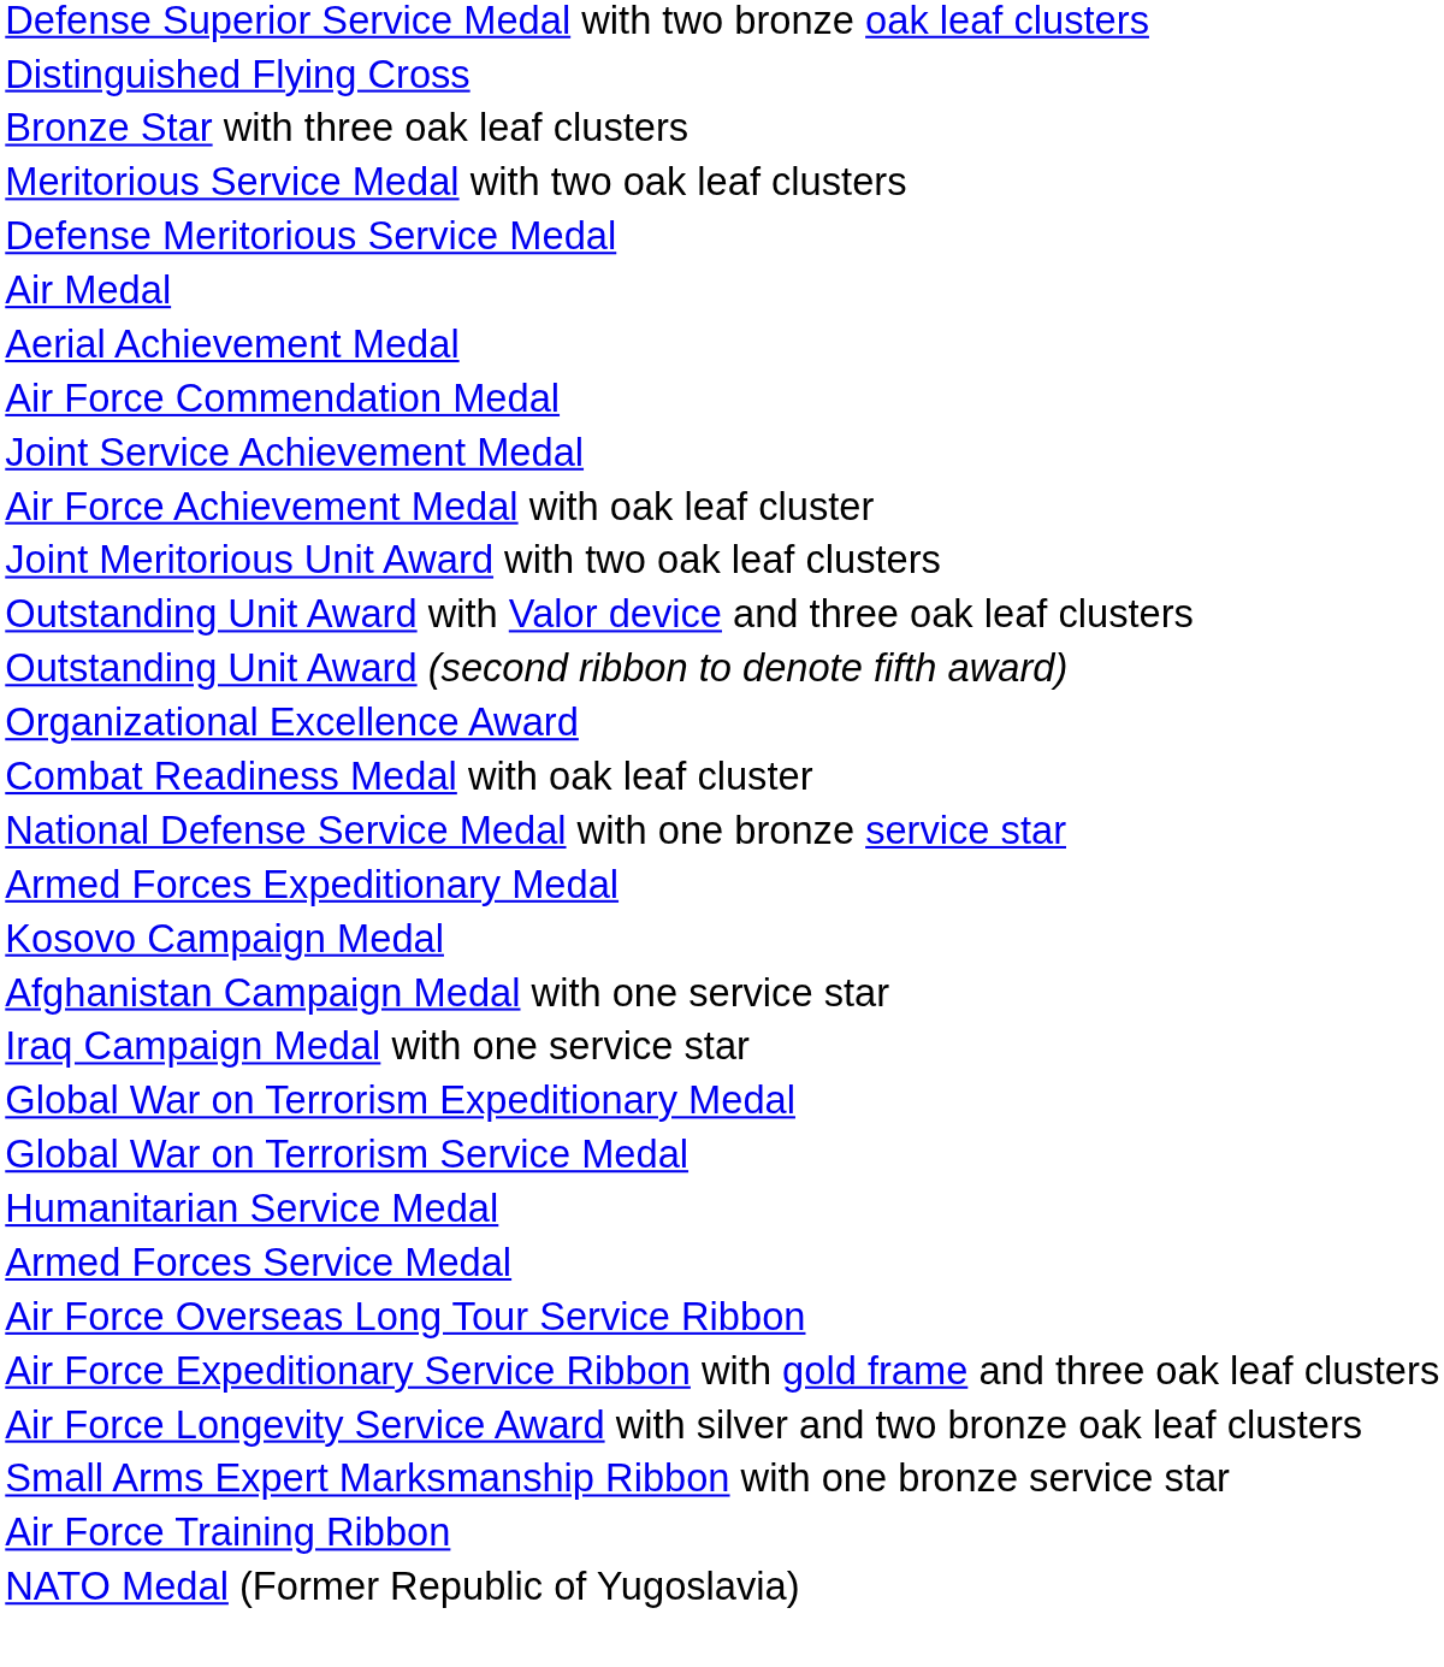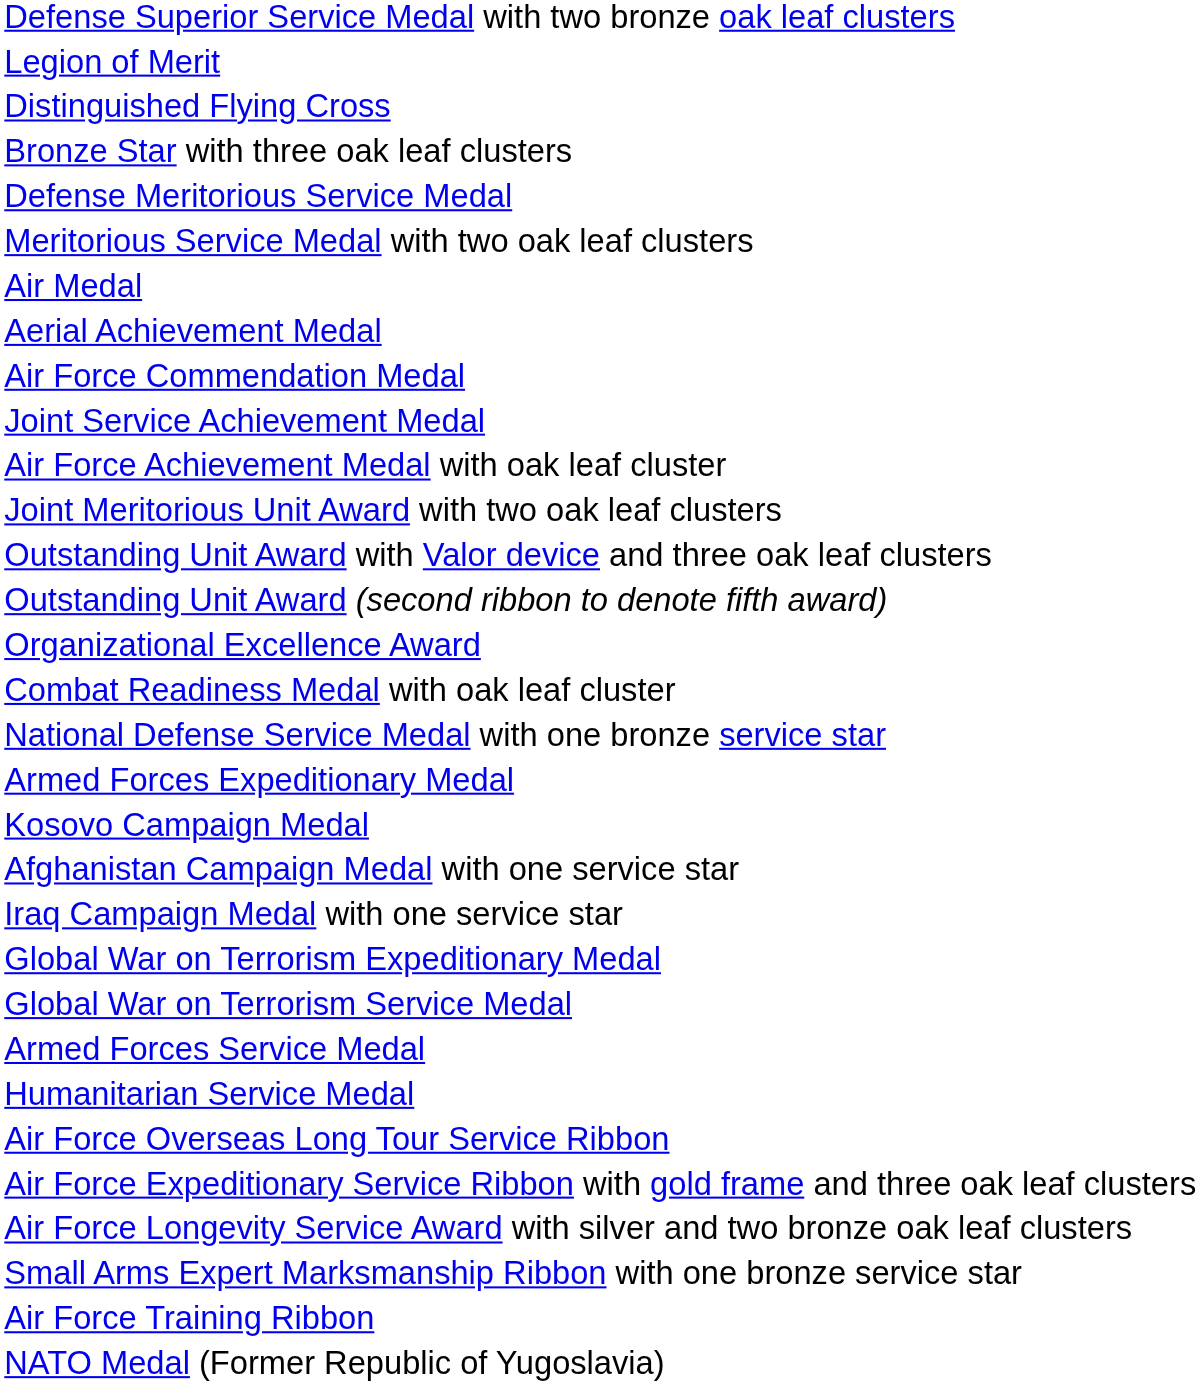 <table>
 <tr>
 <td></td>
 <td><a href='#'>Defense Superior Service Medal</a> with two bronze <a href='#'>oak leaf clusters</a></td>
+</tr>
+<tr>
+<td></td>
+<td><a href='#'>Legion of Merit</a></td>
 </tr>
 <tr>
 <td></td>
 <td><a href='#'>Distinguished Flying Cross</a></td>
 </tr>
 <tr>
 <td><span></span><span></span><span></span></td>
 <td><a href='#'>Bronze Star</a> with three oak leaf clusters</td>
 </tr>
 <tr>
+<td></td>
+<td><a href='#'>Defense Meritorious Service Medal</a></td>
+</tr>
+<tr>
 <td><span></span><span></span></td>
 <td><a href='#'>Meritorious Service Medal</a> with two oak leaf clusters</td>
-</tr>
-<tr>
-<td></td>
-<td><a href='#'>Defense Meritorious Service Medal</a></td>
 </tr>
 <tr>
 <td></td>
 <td><a href='#'>Air Medal</a></td>
 </tr>
 <tr>
 <td></td>
 <td><a href='#'>Aerial Achievement Medal</a></td>
 </tr>
 <tr>
 <td></td>
 <td><a href='#'>Air Force Commendation Medal</a></td>
 </tr>
 <tr>
 <td></td>
 <td><a href='#'>Joint Service Achievement Medal</a></td>
 </tr>
 <tr>
 <td></td>
 <td><a href='#'>Air Force Achievement Medal</a> with oak leaf cluster</td>
 </tr>
 <tr>
 <td><span></span><span></span></td>
 <td><a href='#'>Joint Meritorious Unit Award</a> with two oak leaf clusters</td>
 </tr>
 <tr>
 <td></td>
 <td><a href='#'>Outstanding Unit Award</a> with <a href='#'>Valor device</a> and three oak leaf clusters</td>
 </tr>
 <tr>
 <td></td>
 <td><a href='#'>Outstanding Unit Award</a> <em>(second ribbon to denote fifth award)</em></td>
 </tr>
 <tr>
 <td></td>
 <td><a href='#'>Organizational Excellence Award</a></td>
 </tr>
 <tr>
 <td></td>
 <td><a href='#'>Combat Readiness Medal</a> with oak leaf cluster</td>
 </tr>
 <tr>
 <td></td>
 <td><a href='#'>National Defense Service Medal</a> with one bronze <a href='#'>service star</a></td>
 </tr>
 <tr>
 <td></td>
 <td><a href='#'>Armed Forces Expeditionary Medal</a></td>
 </tr>
 <tr>
 <td></td>
 <td><a href='#'>Kosovo Campaign Medal</a></td>
 </tr>
 <tr>
 <td></td>
 <td><a href='#'>Afghanistan Campaign Medal</a> with one service star</td>
 </tr>
 <tr>
 <td></td>
 <td><a href='#'>Iraq Campaign Medal</a> with one service star</td>
 </tr>
 <tr>
 <td></td>
 <td><a href='#'>Global War on Terrorism Expeditionary Medal</a></td>
 </tr>
 <tr>
 <td></td>
 <td><a href='#'>Global War on Terrorism Service Medal</a></td>
 </tr>
 <tr>
 <td></td>
-<td><a href='#'>Humanitarian Service Medal</a></td>
+<td><a href='#'>Armed Forces Service Medal</a></td>
 </tr>
 <tr>
 <td></td>
-<td><a href='#'>Armed Forces Service Medal</a></td>
+<td><a href='#'>Humanitarian Service Medal</a></td>
 </tr>
 <tr>
 <td></td>
 <td><a href='#'>Air Force Overseas Long Tour Service Ribbon</a></td>
 </tr>
 <tr>
 <td><span></span><span></span><span></span></td>
 <td><a href='#'>Air Force Expeditionary Service Ribbon</a> with <a href='#'>gold frame</a> and three oak leaf clusters</td>
 </tr>
 <tr>
 <td><span></span><span></span><span></span></td>
 <td><a href='#'>Air Force Longevity Service Award</a> with silver and two bronze oak leaf clusters</td>
 </tr>
 <tr>
 <td></td>
 <td><a href='#'>Small Arms Expert Marksmanship Ribbon</a> with one bronze service star</td>
 </tr>
 <tr>
 <td></td>
 <td><a href='#'>Air Force Training Ribbon</a></td>
 </tr>
 <tr>
 <td></td>
 <td><a href='#'>NATO Medal</a> (Former Republic of Yugoslavia)</td>
 </tr>
 </table>
